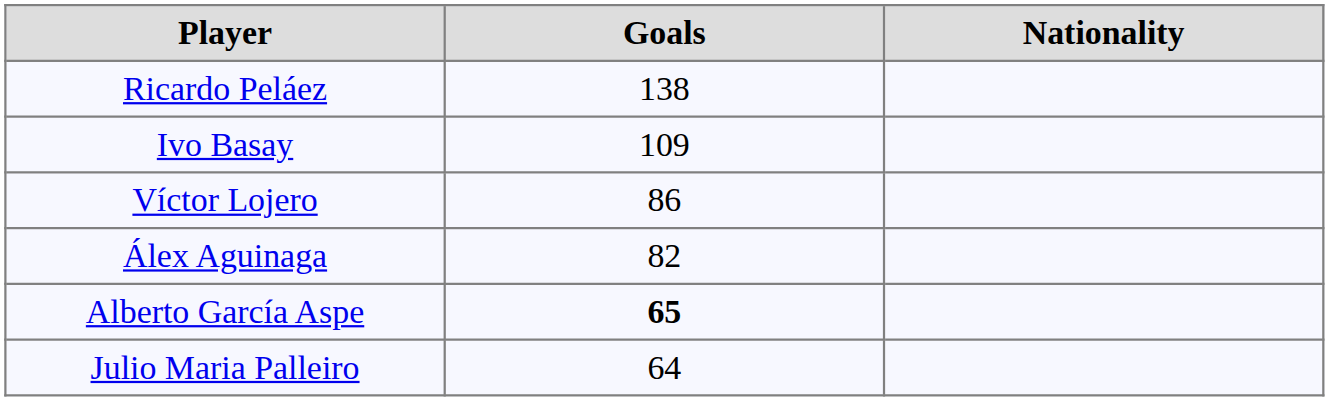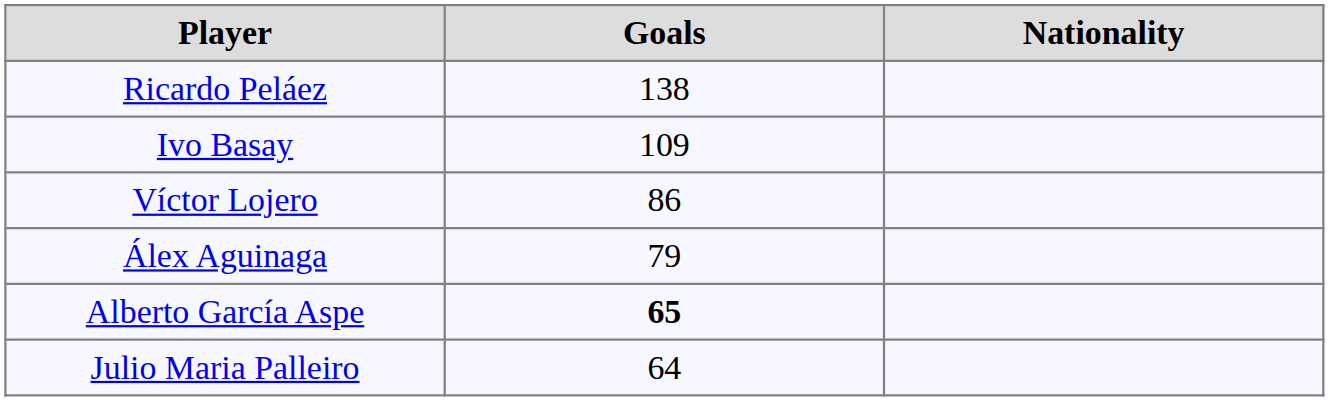 <table cellpadding="3" cellspacing="0" border="1" style="background:#f7f8ff; margin:auto; font-size:95%; border:gray solid 1px; border-collapse:collapse;">
 <tr style="background:#ddd; text-align:Center; color:black;">
 <th style="width:190px;">Player</th>
 <th style="width:190px;">Goals</th>
 <th style="width:190px;">Nationality</th>
 </tr>
 <tr align=center>
 <td><a href='#'>Ricardo Peláez</a></td>
 <td>138</td>
 <td></td>
 </tr>
 <tr align=center>
 <td><a href='#'>Ivo Basay</a></td>
 <td>109</td>
 <td></td>
 </tr>
 <tr align=center>
 <td><a href='#'>Víctor Lojero</a></td>
 <td>86</td>
 <td></td>
 </tr>
 <tr align=center>
 <td><a href='#'>Álex Aguinaga</a></td>
-<td>82</td>
+<td>79</td>
 <td></td>
 </tr>
 <tr align=center>
 <td><a href='#'>Alberto García Aspe</a></td>
 <td><strong>65</strong></td>
 <td></td>
 </tr>
 <tr align=center>
 <td><a href='#'>Julio Maria Palleiro</a></td>
 <td>64</td>
 <td></td>
 </tr>
 </table>
